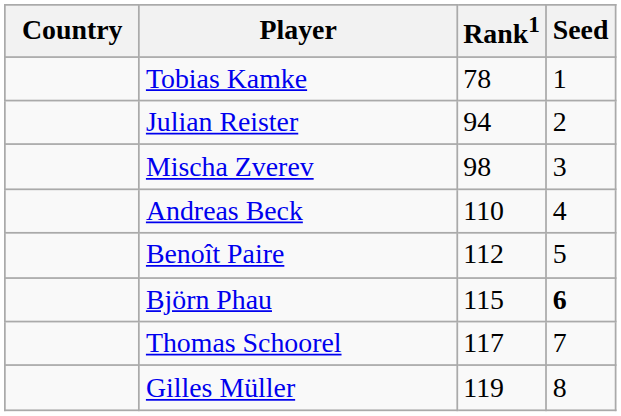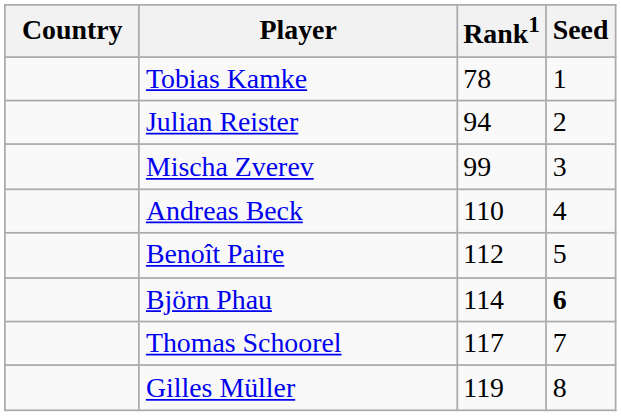 <table class="sortable wikitable">
 <tr>
 <th width="70">Country</th>
 <th width="175">Player</th>
 <th>Rank<sup>1</sup></th>
 <th>Seed</th>
 </tr>
 <tr>
 <td></td>
 <td><a href='#'>Tobias Kamke</a></td>
 <td>78</td>
 <td>1</td>
 </tr>
 <tr>
 <td></td>
 <td><a href='#'>Julian Reister</a></td>
 <td>94</td>
 <td>2</td>
 </tr>
 <tr>
 <td></td>
 <td><a href='#'>Mischa Zverev</a></td>
-<td>98</td>
+<td>99</td>
 <td>3</td>
 </tr>
 <tr>
 <td></td>
 <td><a href='#'>Andreas Beck</a></td>
 <td>110</td>
 <td>4</td>
 </tr>
 <tr>
 <td></td>
 <td><a href='#'>Benoît Paire</a></td>
 <td>112</td>
 <td>5</td>
 </tr>
 <tr>
 <td></td>
 <td><a href='#'>Björn Phau</a></td>
-<td>115</td>
+<td>114</td>
 <td><strong>6</strong></td>
 </tr>
 <tr>
 <td></td>
 <td><a href='#'>Thomas Schoorel</a></td>
 <td>117</td>
 <td>7</td>
 </tr>
 <tr>
 <td></td>
 <td><a href='#'>Gilles Müller</a></td>
 <td>119</td>
 <td>8</td>
 </tr>
 </table>
